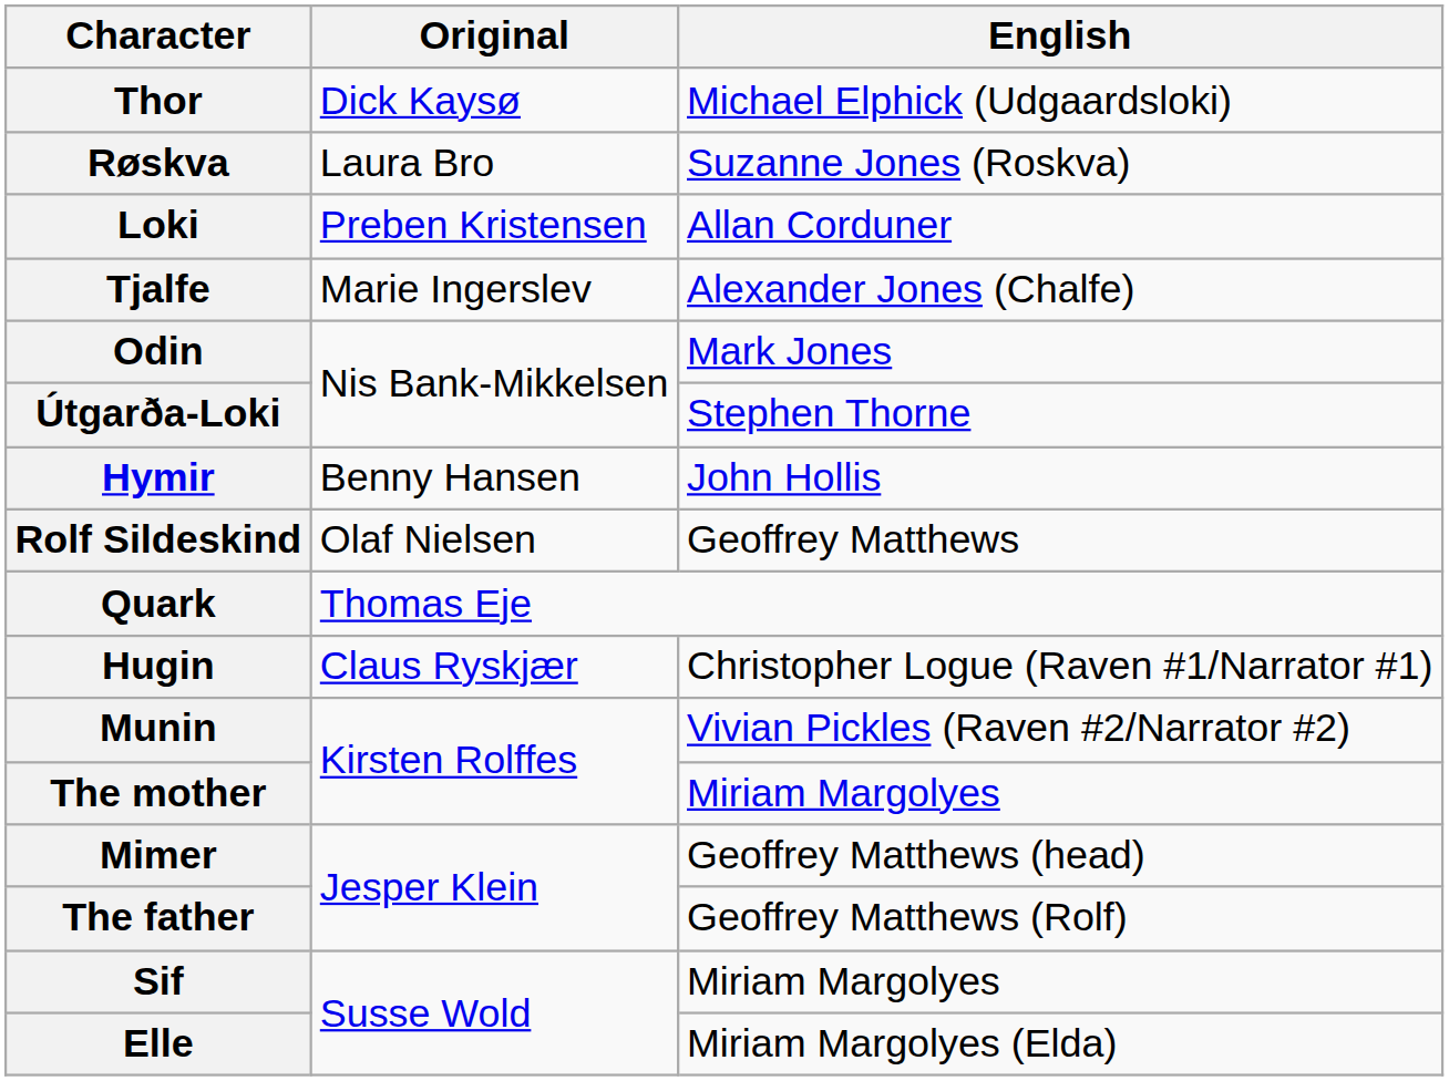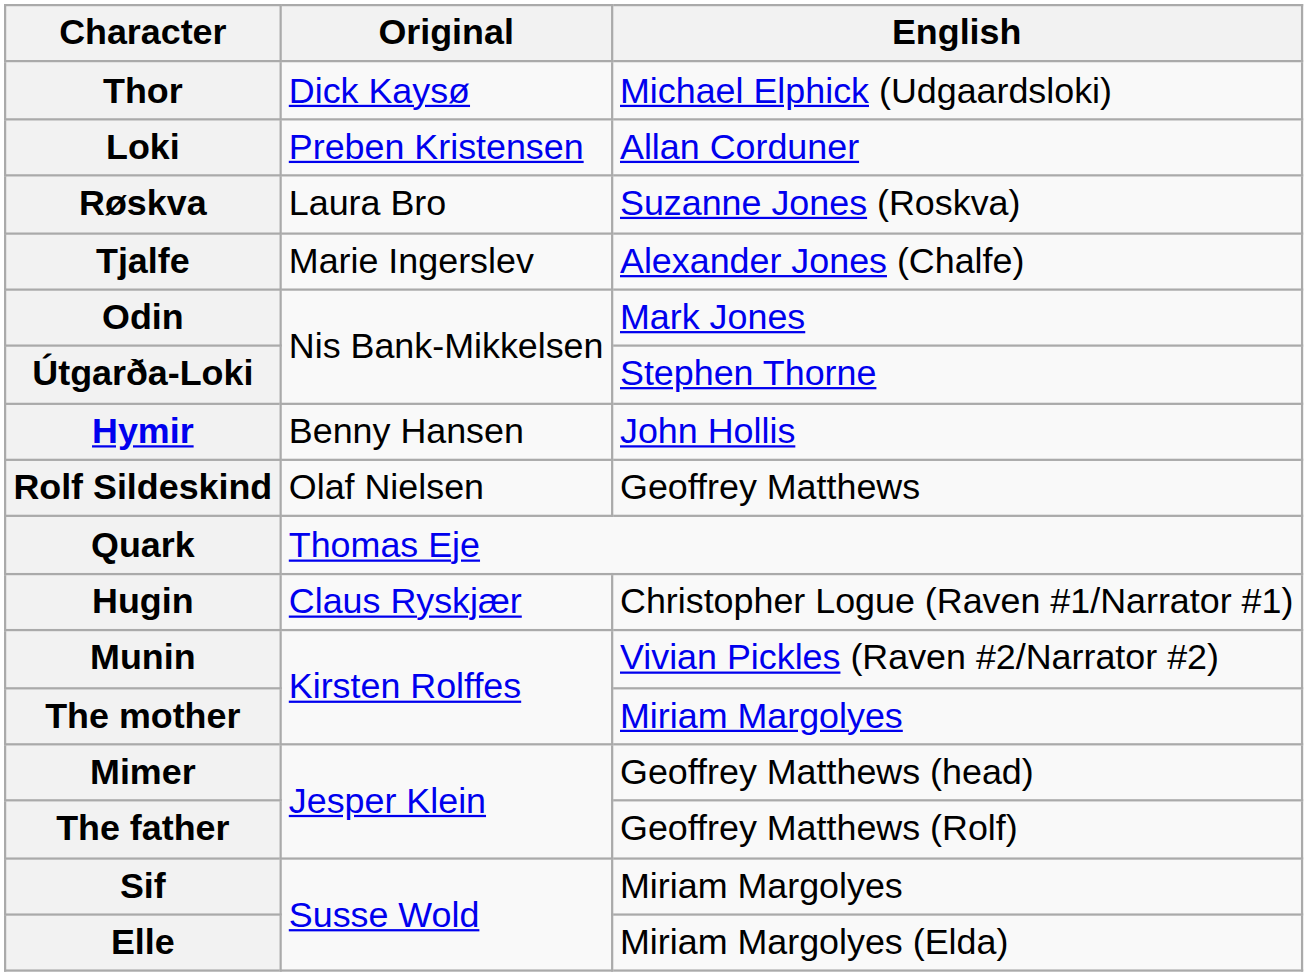 <table class="wikitable">
 <tr>
 <th>Character</th>
 <th>Original</th>
 <th>English</th>
 </tr>
 <tr>
 <th>Thor</th>
 <td><a href='#'>Dick Kaysø</a></td>
 <td><a href='#'>Michael Elphick</a> (Udgaardsloki)</td>
 </tr>
 <tr>
+<th>Loki</th>
+<td><a href='#'>Preben Kristensen</a></td>
+<td><a href='#'>Allan Corduner</a></td>
+</tr>
+<tr>
 <th>Røskva</th>
 <td>Laura Bro</td>
 <td><a href='#'>Suzanne Jones</a> (Roskva)</td>
-</tr>
-<tr>
-<th>Loki</th>
-<td><a href='#'>Preben Kristensen</a></td>
-<td><a href='#'>Allan Corduner</a></td>
 </tr>
 <tr>
 <th>Tjalfe</th>
 <td>Marie Ingerslev</td>
 <td><a href='#'>Alexander Jones</a> (Chalfe)</td>
 </tr>
 <tr>
 <th>Odin</th>
 <td rowspan="2">Nis Bank-Mikkelsen</td>
 <td><a href='#'>Mark Jones</a></td>
 </tr>
 <tr>
 <th>Útgarða-Loki</th>
 <td><a href='#'>Stephen Thorne</a></td>
 </tr>
 <tr>
 <th><a href='#'>Hymir</a></th>
 <td>Benny Hansen</td>
 <td><a href='#'>John Hollis</a></td>
 </tr>
 <tr>
 <th>Rolf Sildeskind</th>
 <td>Olaf Nielsen</td>
 <td>Geoffrey Matthews</td>
 </tr>
 <tr>
 <th>Quark</th>
 <td colspan="2"><a href='#'>Thomas Eje</a></td>
 </tr>
 <tr>
 <th>Hugin</th>
 <td><a href='#'>Claus Ryskjær</a></td>
 <td>Christopher Logue (Raven #1/Narrator #1)</td>
 </tr>
 <tr>
 <th>Munin</th>
 <td rowspan="2"><a href='#'>Kirsten Rolffes</a></td>
 <td><a href='#'>Vivian Pickles</a> (Raven #2/Narrator #2)</td>
 </tr>
 <tr>
 <th>The mother</th>
 <td><a href='#'>Miriam Margolyes</a></td>
 </tr>
 <tr>
 <th>Mimer</th>
 <td rowspan="2"><a href='#'>Jesper Klein</a></td>
 <td>Geoffrey Matthews (head)</td>
 </tr>
 <tr>
 <th>The father</th>
 <td>Geoffrey Matthews (Rolf)</td>
 </tr>
 <tr>
 <th>Sif</th>
 <td rowspan="2"><a href='#'>Susse Wold</a></td>
 <td>Miriam Margolyes</td>
 </tr>
 <tr>
 <th>Elle</th>
 <td>Miriam Margolyes (Elda)</td>
 </tr>
 </table>
